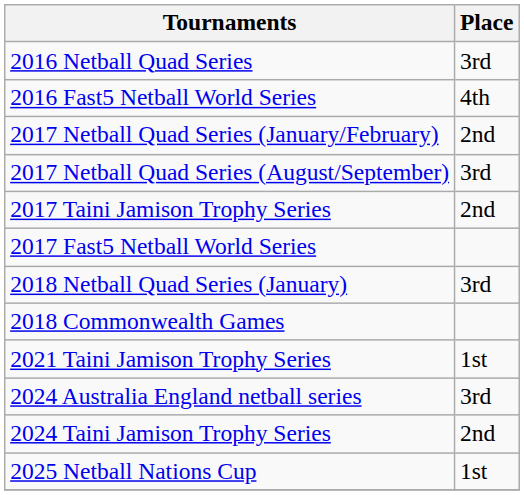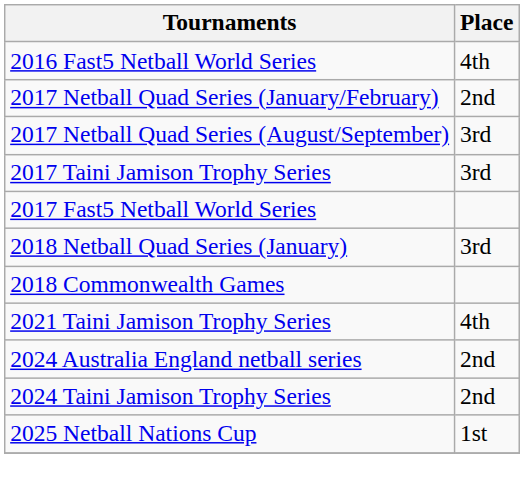 <table class="wikitable collapsible">
 <tr>
 <th>Tournaments</th>
 <th>Place</th>
-</tr>
-<tr>
-<td><a href='#'>2016 Netball Quad Series</a></td>
-<td>3rd</td>
 </tr>
 <tr>
 <td><a href='#'>2016 Fast5 Netball World Series</a></td>
 <td>4th</td>
 </tr>
 <tr>
 <td><a href='#'>2017 Netball Quad Series (January/February)</a></td>
 <td>2nd</td>
 </tr>
 <tr>
 <td><a href='#'>2017 Netball Quad Series (August/September)</a></td>
 <td>3rd</td>
 </tr>
 <tr>
 <td><a href='#'>2017 Taini Jamison Trophy Series</a></td>
-<td>2nd</td>
+<td>3rd</td>
 </tr>
 <tr>
 <td><a href='#'>2017 Fast5 Netball World Series</a></td>
 <td></td>
 </tr>
 <tr>
 <td><a href='#'>2018 Netball Quad Series (January)</a></td>
 <td>3rd</td>
 </tr>
 <tr>
 <td><a href='#'>2018 Commonwealth Games</a></td>
 <td></td>
 </tr>
 <tr>
 <td><a href='#'>2021 Taini Jamison Trophy Series</a></td>
-<td>1st</td>
+<td>4th</td>
 </tr>
 <tr>
 <td><a href='#'>2024 Australia England netball series</a></td>
-<td>3rd</td>
+<td>2nd</td>
 </tr>
 <tr>
 <td><a href='#'>2024 Taini Jamison Trophy Series</a></td>
 <td>2nd</td>
 </tr>
 <tr>
 <td><a href='#'>2025 Netball Nations Cup</a></td>
 <td>1st</td>
 </tr>
 <tr>
 </tr>
 </table>
